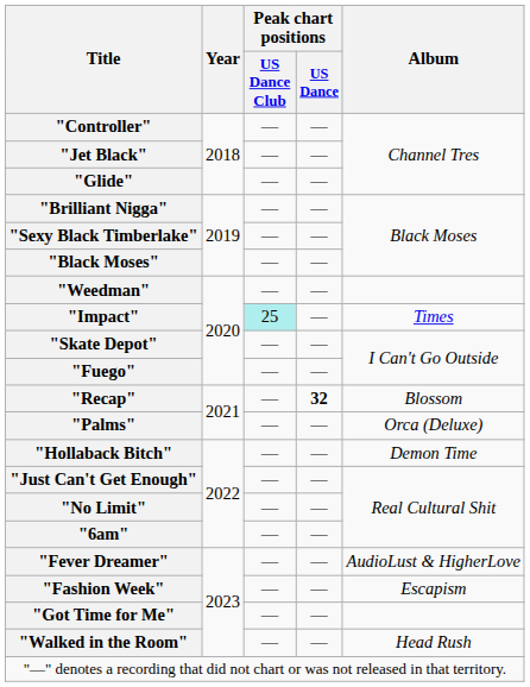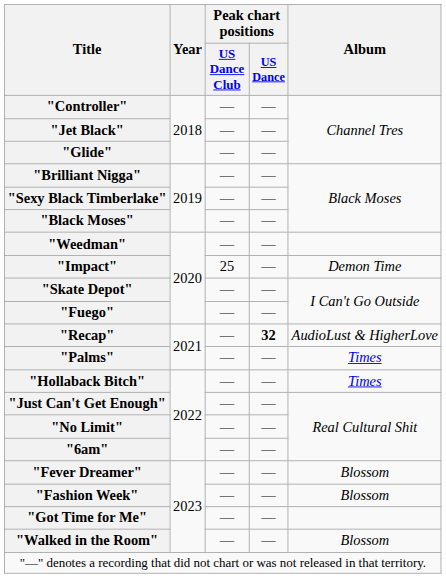 <table class="wikitable plainrowheaders" style="text-align:center;">
 <tr>
 <th scope="col" rowspan="2">Title</th>
 <th scope="col" rowspan="2">Year</th>
 <th scope="col" colspan="2">Peak chart positions</th>
 <th scope="col" rowspan="2">Album</th>
 </tr>
 <tr>
 <th scope="col" style="width:2.9em;font-size:90%;"><a href='#'>US<br>Dance<br>Club</a><br></th>
 <th scope="col" style="width:2.75em;font-size:85%;"><a href='#'>US<br>Dance</a><br></th>
 </tr>
 <tr>
 <th scope="row">"Controller"</th>
 <td rowspan="3">2018</td>
 <td>—</td>
 <td>—</td>
 <td rowspan="3"><em>Channel Tres</em></td>
 </tr>
 <tr>
 <th scope="row">"Jet Black"</th>
 <td>—</td>
 <td>—</td>
 </tr>
 <tr>
 <th scope="row">"Glide"</th>
 <td>—</td>
 <td>—</td>
 </tr>
 <tr>
 <th scope="row">"Brilliant Nigga"</th>
 <td rowspan="3">2019</td>
 <td>—</td>
 <td>—</td>
 <td rowspan="3"><em>Black Moses</em></td>
 </tr>
 <tr>
 <th scope="row">"Sexy Black Timberlake"</th>
 <td>—</td>
 <td>—</td>
 </tr>
 <tr>
 <th scope="row">"Black Moses" <br></th>
 <td>—</td>
 <td>—</td>
 </tr>
 <tr>
 <th scope="row">"Weedman"</th>
 <td rowspan="4">2020</td>
 <td>—</td>
 <td>—</td>
 <td></td>
 </tr>
 <tr>
 <th scope="row">"Impact"<br></th>
-<td style="background: paleturquoise;">25</td>
+<td>25</td>
 <td>—</td>
-<td><em><a href='#'>Times</a></em></td>
+<td><em>Demon Time</em></td>
 </tr>
 <tr>
 <th scope="row">"Skate Depot"</th>
 <td>—</td>
 <td>—</td>
 <td rowspan="2"><em>I Can't Go Outside</em></td>
 </tr>
 <tr>
 <th scope="row">"Fuego" <br></th>
 <td>—</td>
 <td>—</td>
 </tr>
 <tr>
 <th scope="row">"Recap"<br></th>
 <td rowspan="2">2021</td>
 <td>—</td>
 <td><strong>32</strong></td>
-<td><em>Blossom</em></td>
+<td><em>AudioLust & HigherLove</em></td>
 </tr>
 <tr>
 <th scope="row">"Palms"<br></th>
 <td>—</td>
 <td>—</td>
-<td><em>Orca (Deluxe)</em></td>
+<td><em><a href='#'>Times</a></em></td>
 </tr>
 <tr>
 <th scope="row">"Hollaback Bitch"<br></th>
 <td rowspan="4">2022</td>
 <td>—</td>
 <td>—</td>
-<td><em>Demon Time</em></td>
+<td><em><a href='#'>Times</a></em></td>
 </tr>
 <tr>
 <th scope="row">"Just Can't Get Enough"</th>
 <td>—</td>
 <td>—</td>
 <td rowspan="3"><em>Real Cultural Shit</em></td>
 </tr>
 <tr>
 <th scope="row">"No Limit"</th>
 <td>—</td>
 <td>—</td>
 </tr>
 <tr>
 <th scope="row">"6am"</th>
 <td>—</td>
 <td>—</td>
 </tr>
 <tr>
 <th scope="row">"Fever Dreamer"<br></th>
 <td rowspan="4">2023</td>
 <td>—</td>
 <td>—</td>
-<td><em>AudioLust & HigherLove</em></td>
+<td><em>Blossom</em></td>
 </tr>
 <tr>
 <th scope="row">"Fashion Week"<br></th>
 <td>—</td>
 <td>—</td>
-<td><em>Escapism</em></td>
+<td><em>Blossom</em></td>
 </tr>
 <tr>
 <th scope="row">"Got Time for Me"<br></th>
 <td>—</td>
 <td>—</td>
 <td></td>
 </tr>
 <tr>
 <th scope="row">"Walked in the Room"</th>
 <td>—</td>
 <td>—</td>
-<td><em>Head Rush</em></td>
+<td><em>Blossom</em></td>
 </tr>
 <tr>
 <td colspan="15" style="font-size:90%">"—" denotes a recording that did not chart or was not released in that territory.</td>
 </tr>
 </table>
